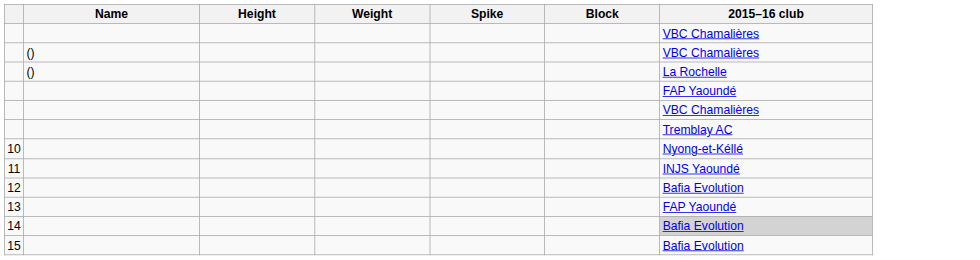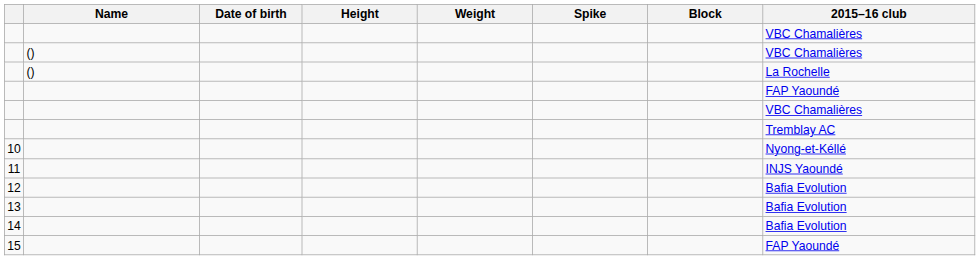 <table class="wikitable sortable" style="font-size:95%; text-align:center;">
 <tr>
 <th></th>
 <th style="width:14em">Name</th>
+<th style="width:8em">Date of birth</th>
 <th style="width:9em">Height</th>
 <th style="width:9em">Weight</th>
 <th style="width:9em">Spike</th>
 <th style="width:9em">Block</th>
 <th style="width:17em">2015–16 club</th>
 </tr>
 <tr>
 <td></td>
 <td align=left></td>
+<td align=right></td>
 <td></td>
 <td></td>
 <td></td>
 <td></td>
 <td align=left> <a href='#'>VBC Chamalières</a></td>
 </tr>
 <tr>
 <td></td>
 <td align=left> ()</td>
+<td align=right></td>
 <td></td>
 <td></td>
 <td></td>
 <td></td>
 <td align=left> <a href='#'>VBC Chamalières</a></td>
 </tr>
 <tr>
 <td></td>
 <td align=left> ()</td>
+<td align=right></td>
 <td></td>
 <td></td>
 <td></td>
 <td></td>
 <td align=left> <a href='#'>La Rochelle</a></td>
 </tr>
 <tr>
 <td></td>
 <td align=left></td>
+<td align=right></td>
 <td></td>
 <td></td>
 <td></td>
 <td></td>
 <td align=left> <a href='#'>FAP Yaoundé</a></td>
 </tr>
 <tr>
 <td></td>
 <td align=left></td>
+<td align=right></td>
 <td></td>
 <td></td>
 <td></td>
 <td></td>
 <td align=left> <a href='#'>VBC Chamalières</a></td>
 </tr>
 <tr>
 <td></td>
 <td align=left></td>
+<td align=right></td>
 <td></td>
 <td></td>
 <td></td>
 <td></td>
 <td align=left> <a href='#'>Tremblay AC</a></td>
 </tr>
 <tr>
 <td>10</td>
 <td align=left></td>
+<td align=right></td>
 <td></td>
 <td></td>
 <td></td>
 <td></td>
 <td align=left> <a href='#'>Nyong-et-Kéllé</a></td>
 </tr>
 <tr>
 <td>11</td>
 <td align=left></td>
+<td align=right></td>
 <td></td>
 <td></td>
 <td></td>
 <td></td>
 <td align=left> <a href='#'>INJS Yaoundé</a></td>
 </tr>
 <tr>
 <td>12</td>
 <td align=left></td>
+<td align=right></td>
 <td></td>
 <td></td>
 <td></td>
 <td></td>
 <td align=left> <a href='#'>Bafia Evolution</a></td>
 </tr>
 <tr>
 <td>13</td>
 <td align=left></td>
+<td align=right></td>
+<td></td>
+<td></td>
+<td></td>
+<td></td>
+<td align=left> <a href='#'>Bafia Evolution</a></td>
+</tr>
+<tr>
+<td>14</td>
+<td align=left></td>
+<td align=right></td>
+<td></td>
+<td></td>
+<td></td>
+<td></td>
+<td align=left> <a href='#'>Bafia Evolution</a></td>
+</tr>
+<tr>
+<td>15</td>
+<td align=left></td>
+<td align=right></td>
 <td></td>
 <td></td>
 <td></td>
 <td></td>
 <td align=left> <a href='#'>FAP Yaoundé</a></td>
 </tr>
-<tr>
-<td>14</td>
-<td align=left></td>
-<td></td>
-<td></td>
-<td></td>
-<td></td>
-<td align=left style="background: lightgrey;"> <a href='#'>Bafia Evolution</a></td>
-</tr>
-<tr>
-<td>15</td>
-<td align=left></td>
-<td></td>
-<td></td>
-<td></td>
-<td></td>
-<td align=left> <a href='#'>Bafia Evolution</a></td>
-</tr>
 </table>
